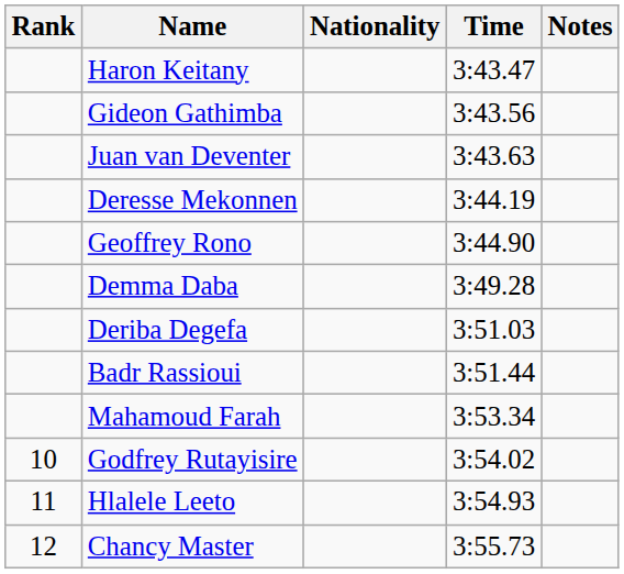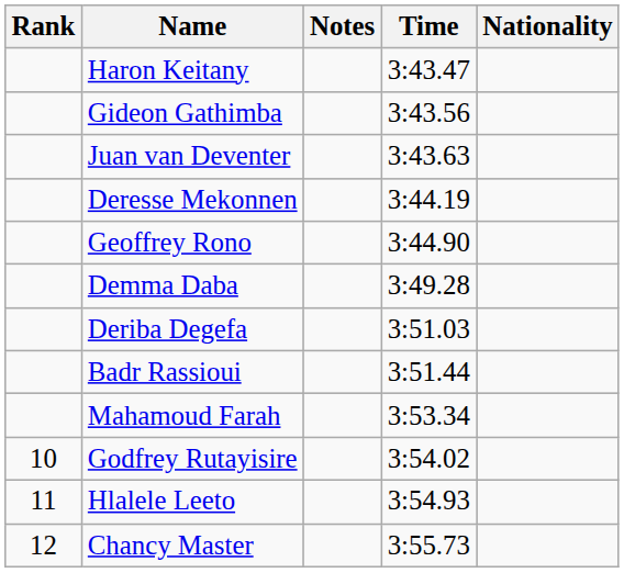 <table class="wikitable sortable" style="text-align:center">
 <tr>
 <th>Rank</th>
 <th>Name</th>
+<th>Notes</th>
+<th>Time</th>
 <th>Nationality</th>
-<th>Time</th>
-<th>Notes</th>
 </tr>
 <tr>
 <td></td>
 <td align=left><a href='#'>Haron Keitany</a></td>
+<td></td>
+<td>3:43.47</td>
 <td align=left></td>
-<td>3:43.47</td>
-<td></td>
 </tr>
 <tr>
 <td></td>
 <td align=left><a href='#'>Gideon Gathimba</a></td>
+<td></td>
+<td>3:43.56</td>
 <td align=left></td>
-<td>3:43.56</td>
-<td></td>
 </tr>
 <tr>
 <td></td>
 <td align=left><a href='#'>Juan van Deventer</a></td>
+<td></td>
+<td>3:43.63</td>
 <td align=left></td>
-<td>3:43.63</td>
-<td></td>
 </tr>
 <tr>
 <td></td>
 <td align=left><a href='#'>Deresse Mekonnen</a></td>
+<td></td>
+<td>3:44.19</td>
 <td align=left></td>
-<td>3:44.19</td>
-<td></td>
 </tr>
 <tr>
 <td></td>
 <td align=left><a href='#'>Geoffrey Rono</a></td>
+<td></td>
+<td>3:44.90</td>
 <td align=left></td>
-<td>3:44.90</td>
-<td></td>
 </tr>
 <tr>
 <td></td>
 <td align=left><a href='#'>Demma Daba</a></td>
+<td></td>
+<td>3:49.28</td>
 <td align=left></td>
-<td>3:49.28</td>
-<td></td>
 </tr>
 <tr>
 <td></td>
 <td align=left><a href='#'>Deriba Degefa</a></td>
+<td></td>
+<td>3:51.03</td>
 <td align=left></td>
-<td>3:51.03</td>
-<td></td>
 </tr>
 <tr>
 <td></td>
 <td align=left><a href='#'>Badr Rassioui</a></td>
+<td></td>
+<td>3:51.44</td>
 <td align=left></td>
-<td>3:51.44</td>
-<td></td>
 </tr>
 <tr>
 <td></td>
 <td align=left><a href='#'>Mahamoud Farah</a></td>
+<td></td>
+<td>3:53.34</td>
 <td align=left></td>
-<td>3:53.34</td>
-<td></td>
 </tr>
 <tr>
 <td>10</td>
 <td align=left><a href='#'>Godfrey Rutayisire</a></td>
+<td></td>
+<td>3:54.02</td>
 <td align=left></td>
-<td>3:54.02</td>
-<td></td>
 </tr>
 <tr>
 <td>11</td>
 <td align=left><a href='#'>Hlalele Leeto</a></td>
+<td></td>
+<td>3:54.93</td>
 <td align=left></td>
-<td>3:54.93</td>
-<td></td>
 </tr>
 <tr>
 <td>12</td>
 <td align=left><a href='#'>Chancy Master</a></td>
+<td></td>
+<td>3:55.73</td>
 <td align=left></td>
-<td>3:55.73</td>
-<td></td>
 </tr>
 </table>
